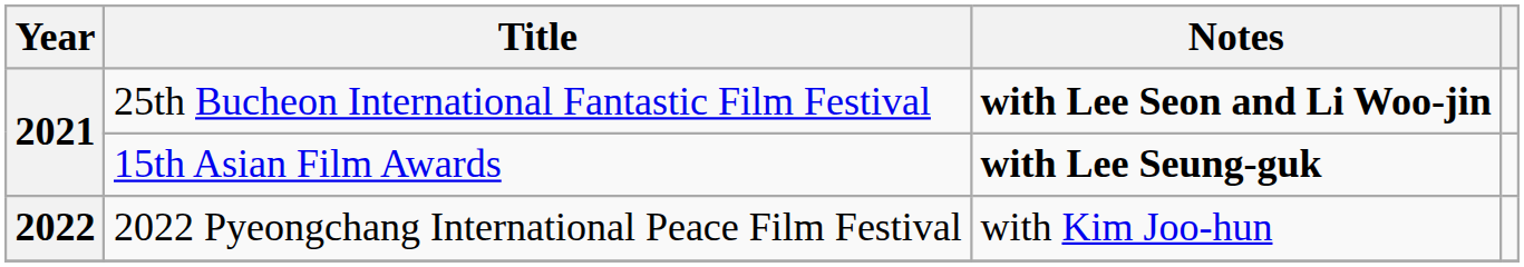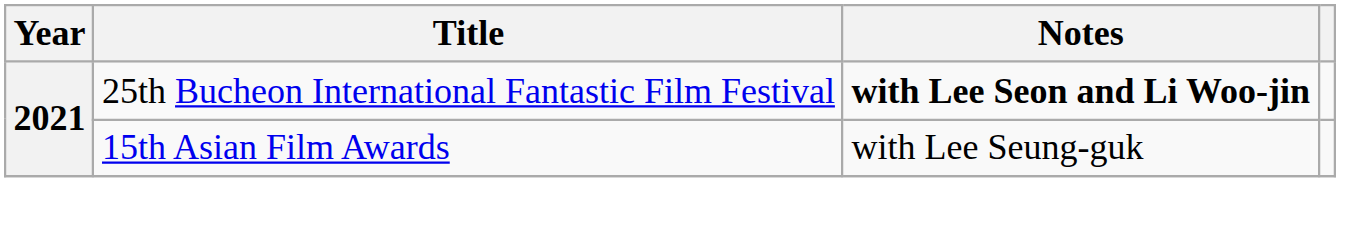 <table class="wikitable sortable plainrowheaders">
 <tr>
 <th scope="col">Year</th>
 <th scope="col">Title</th>
 <th scope="col">Notes</th>
 <th scope="col" class="unsortable"></th>
 </tr>
 <tr>
 <th scope="row"  rowspan="2">2021</th>
 <td>25th <a href='#'>Bucheon International Fantastic Film Festival</a></td>
 <td><strong>with Lee Seon and Li Woo-jin</strong></td>
 <td></td>
 </tr>
 <tr>
 <td><a href='#'>15th Asian Film Awards</a></td>
-<td><strong>with Lee Seung-guk</strong></td>
-<td></td>
-</tr>
-<tr>
-<th scope="row">2022</th>
-<td>2022 Pyeongchang International Peace Film Festival</td>
-<td>with <a href='#'>Kim Joo-hun</a></td>
+<td>with Lee Seung-guk</td>
 <td></td>
 </tr>
 <tr>
 </tr>
 </table>
